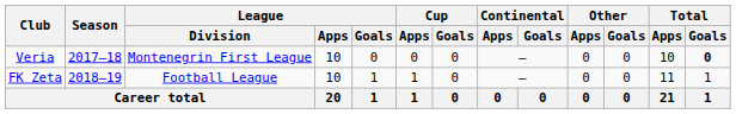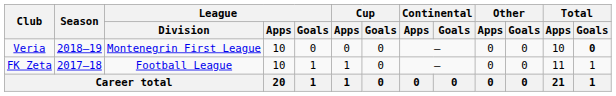 <table class="wikitable" style="text-align: center">
 <tr>
 <th rowspan="2">Club</th>
 <th rowspan="2">Season</th>
 <th colspan="3">League</th>
 <th colspan="2">Cup</th>
 <th colspan="2">Continental</th>
 <th colspan="2">Other</th>
 <th colspan="2">Total</th>
 </tr>
 <tr>
 <th>Division</th>
 <th>Apps</th>
 <th>Goals</th>
 <th>Apps</th>
 <th>Goals</th>
 <th>Apps</th>
 <th>Goals</th>
 <th>Apps</th>
 <th>Goals</th>
 <th>Apps</th>
 <th>Goals</th>
 </tr>
 <tr>
 <td><a href='#'>Veria</a></td>
-<td><a href='#'>2017–18</a></td>
+<td><a href='#'>2018–19</a></td>
 <td><a href='#'>Montenegrin First League</a></td>
 <td>10</td>
 <td>0</td>
 <td>0</td>
 <td>0</td>
 <td colspan="2">–</td>
 <td>0</td>
 <td>0</td>
 <td>10</td>
 <td><strong>0</strong></td>
 </tr>
 <tr>
 <td><a href='#'>FK Zeta</a></td>
-<td><a href='#'>2018–19</a></td>
+<td><a href='#'>2017–18</a></td>
 <td><a href='#'>Football League</a></td>
 <td>10</td>
 <td>1</td>
 <td>1</td>
 <td>0</td>
 <td colspan="2">–</td>
 <td>0</td>
 <td>0</td>
 <td>11</td>
 <td>1</td>
 </tr>
 <tr>
 <th colspan="3"><strong>Career total</strong></th>
 <th>20</th>
 <th>1</th>
 <th>1</th>
 <th>0</th>
 <th>0</th>
 <th>0</th>
 <th>0</th>
 <th>0</th>
 <th>21</th>
 <th>1</th>
 </tr>
 </table>
